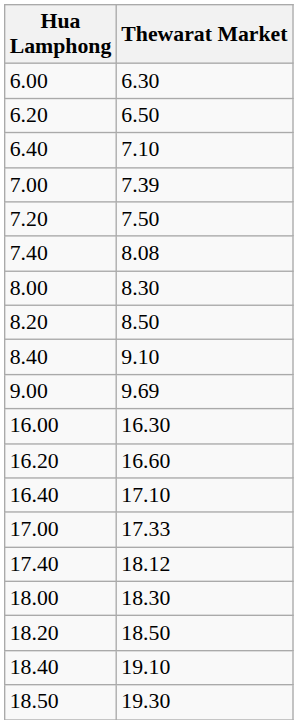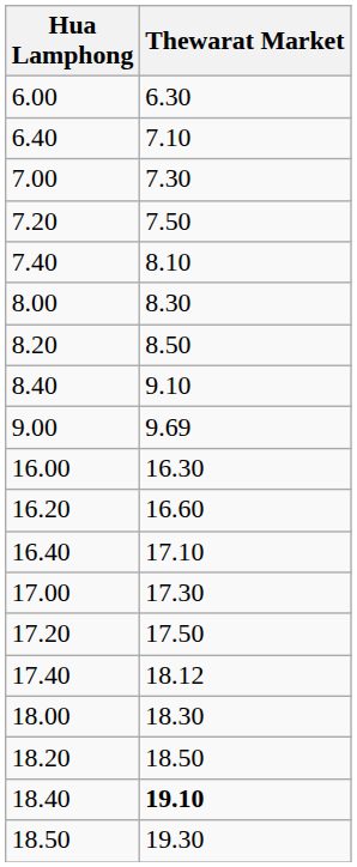 <table class="wikitable">
 <tr>
 <th>Hua<br>Lamphong</th>
 <th>Thewarat Market</th>
 </tr>
 <tr>
 <td>6.00</td>
 <td>6.30</td>
 </tr>
 <tr>
-<td>6.20</td>
-<td>6.50</td>
-</tr>
-<tr>
 <td>6.40</td>
 <td>7.10</td>
 </tr>
 <tr>
 <td>7.00</td>
-<td>7.39</td>
+<td>7.30</td>
 </tr>
 <tr>
 <td>7.20</td>
 <td>7.50</td>
 </tr>
 <tr>
 <td>7.40</td>
-<td>8.08</td>
+<td>8.10</td>
 </tr>
 <tr>
 <td>8.00</td>
 <td>8.30</td>
 </tr>
 <tr>
 <td>8.20</td>
 <td>8.50</td>
 </tr>
 <tr>
 <td>8.40</td>
 <td>9.10</td>
 </tr>
 <tr>
 <td>9.00</td>
 <td>9.69</td>
 </tr>
 <tr>
 <td>16.00</td>
 <td>16.30</td>
 </tr>
 <tr>
 <td>16.20</td>
 <td>16.60</td>
 </tr>
 <tr>
 <td>16.40</td>
 <td>17.10</td>
 </tr>
 <tr>
 <td>17.00</td>
-<td>17.33</td>
+<td>17.30</td>
+</tr>
+<tr>
+<td>17.20</td>
+<td>17.50</td>
 </tr>
 <tr>
 <td>17.40</td>
 <td>18.12</td>
 </tr>
 <tr>
 <td>18.00</td>
 <td>18.30</td>
 </tr>
 <tr>
 <td>18.20</td>
 <td>18.50</td>
 </tr>
 <tr>
 <td>18.40</td>
-<td>19.10</td>
+<td><strong>19.10</strong></td>
 </tr>
 <tr>
 <td>18.50</td>
 <td>19.30</td>
 </tr>
 </table>
